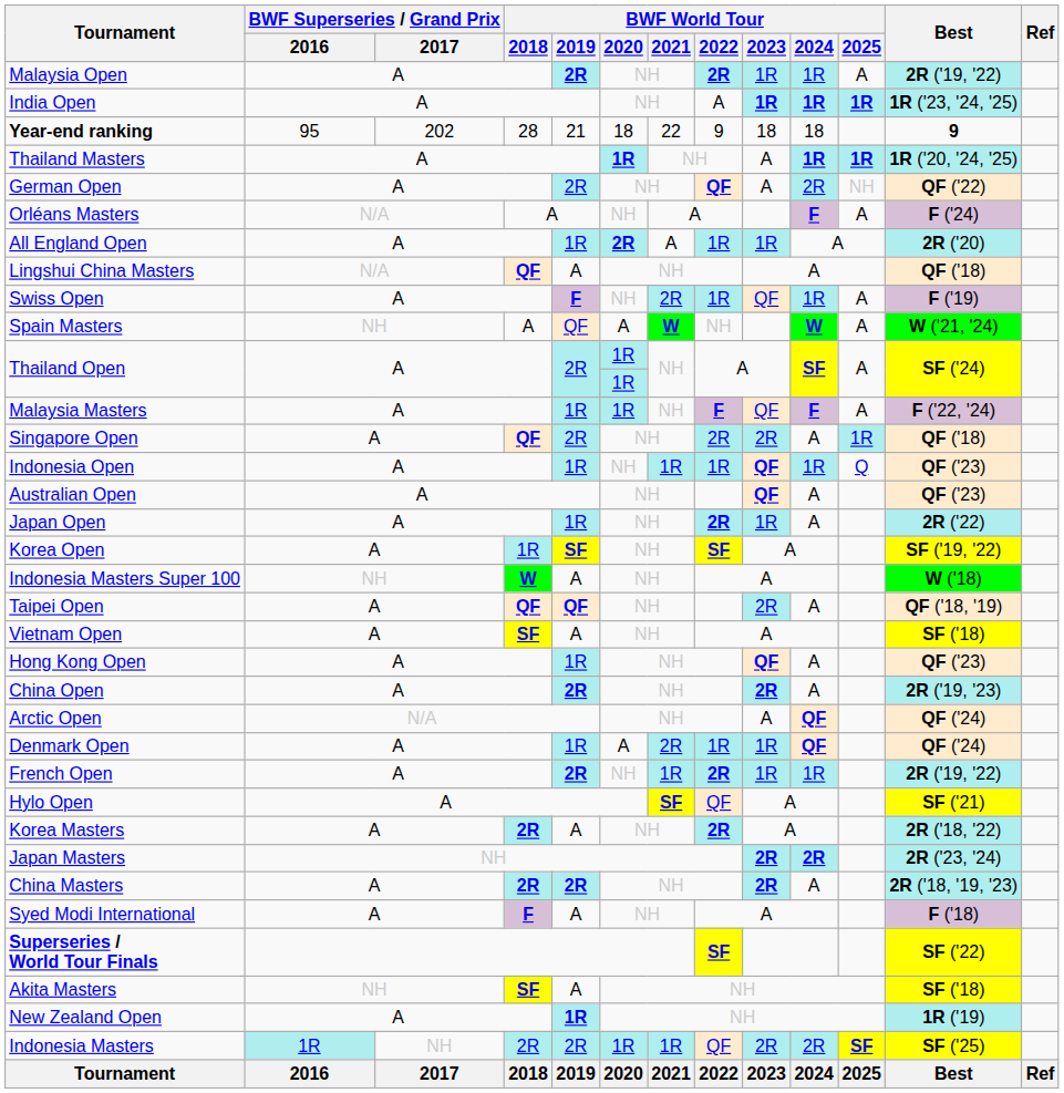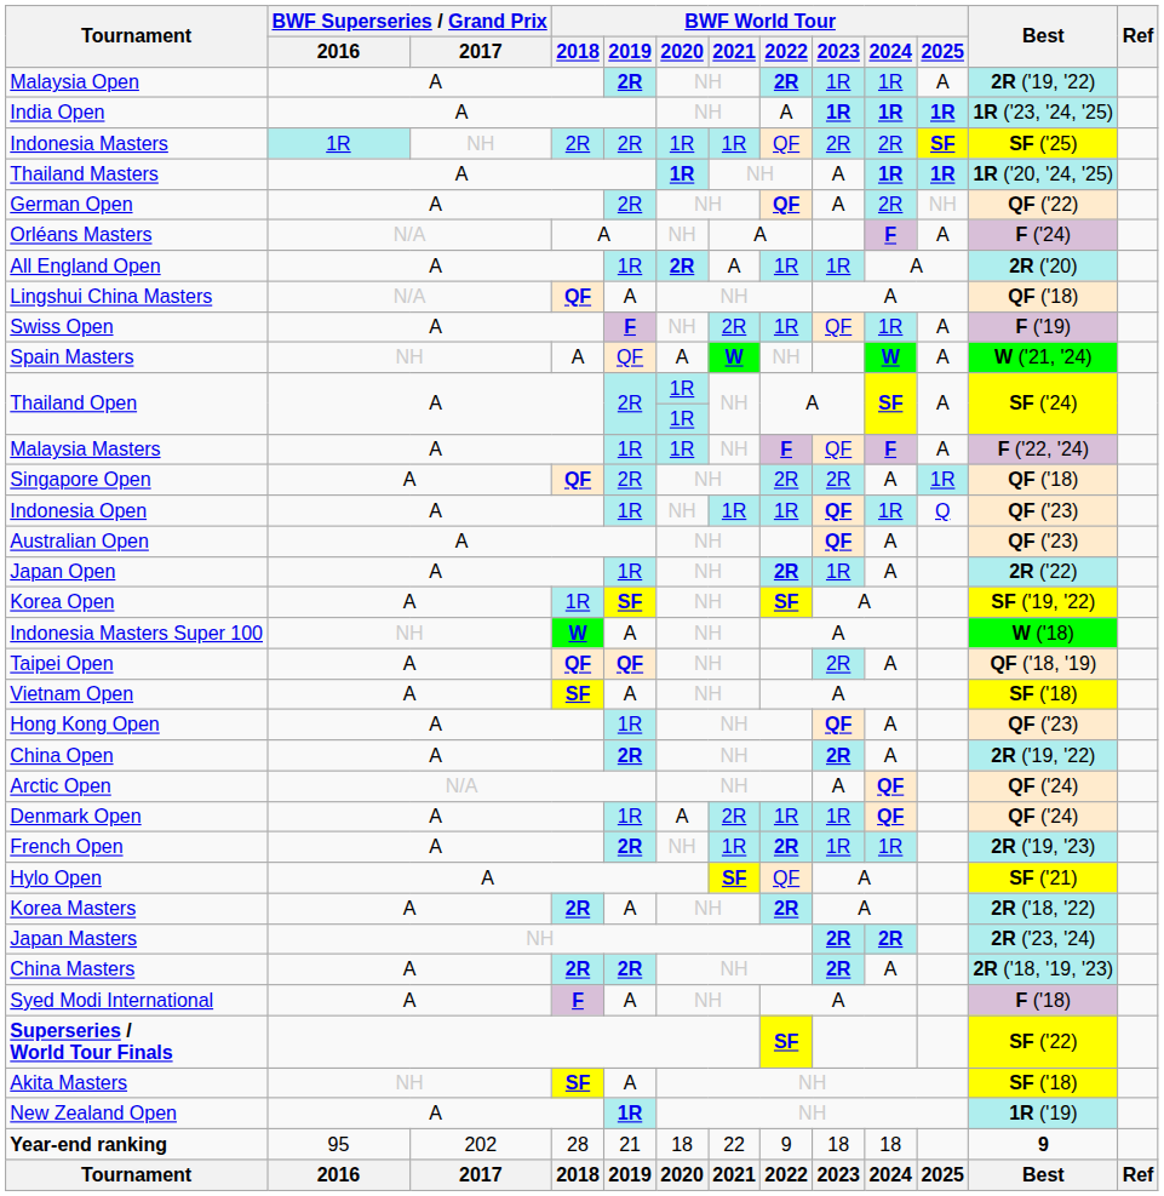 <table style='font-size: 90%; text-align:center;' class='wikitable'>
 <tr>
 <th rowspan="2">Tournament</th>
 <th colspan="2"><a href='#'>BWF Superseries</a> / <a href='#'>Grand Prix</a></th>
 <th colspan="8"><a href='#'>BWF World Tour</a></th>
 <th rowspan="2">Best</th>
 <th rowspan="2">Ref</th>
 </tr>
 <tr>
 <th>2016</th>
 <th>2017</th>
 <th><a href='#'>2018</a></th>
 <th><a href='#'>2019</a></th>
 <th><a href='#'>2020</a></th>
 <th><a href='#'>2021</a></th>
 <th><a href='#'>2022</a></th>
 <th><a href='#'>2023</a></th>
 <th><a href='#'>2024</a></th>
 <th><a href='#'>2025</a></th>
 </tr>
 <tr>
 <td align=left><a href='#'>Malaysia Open</a></td>
 <td colspan="3">A</td>
 <td bgcolor=AFEEEE><strong><a href='#'>2R</a></strong></td>
 <td colspan="2" style=color:#ccc>NH</td>
 <td bgcolor=AFEEEE><strong><a href='#'>2R</a></strong></td>
 <td bgcolor=AFEEEE><a href='#'>1R</a></td>
 <td bgcolor=AFEEEE><a href='#'>1R</a></td>
 <td>A</td>
 <td bgcolor=AFEEEE><strong>2R</strong> ('19, '22)</td>
 <td></td>
 </tr>
 <tr>
 <td align=left><a href='#'>India Open</a></td>
 <td colspan="4">A</td>
 <td colspan="2" style=color:#ccc>NH</td>
 <td>A</td>
 <td bgcolor=AFEEEE><strong><a href='#'>1R</a></strong></td>
 <td bgcolor=AFEEEE><strong><a href='#'>1R</a></strong></td>
 <td bgcolor=AFEEEE><strong><a href='#'>1R</a></strong></td>
 <td bgcolor=AFEEEE><strong>1R</strong> ('23, '24, '25)</td>
 <td></td>
 </tr>
 <tr>
-<td align=left><strong>Year-end ranking</strong></td>
-<td 2016;>95</td>
-<td 2017;>202</td>
-<td 2018;>28</td>
-<td 2019;>21</td>
-<td 2020;>18</td>
-<td 2021;>22</td>
-<td 2022;>9</td>
-<td 2023;>18</td>
-<td 2024;>18</td>
-<td 2025;></td>
-<td Best;><strong>9</strong></td>
+<td align=left><a href='#'>Indonesia Masters</a></td>
+<td bgcolor=AFEEEE><a href='#'>1R</a></td>
+<td style=color:#ccc>NH</td>
+<td bgcolor=AFEEEE><a href='#'>2R</a></td>
+<td bgcolor=AFEEEE><a href='#'>2R</a></td>
+<td bgcolor=AFEEEE><a href='#'>1R</a></td>
+<td bgcolor=AFEEEE><a href='#'>1R</a></td>
+<td bgcolor=FFEBCD><a href='#'>QF</a></td>
+<td bgcolor=AFEEEE><a href='#'>2R</a></td>
+<td bgcolor=AFEEEE><a href='#'>2R</a></td>
+<td bgcolor=FFFF00><strong><a href='#'>SF</a></strong></td>
+<td bgcolor=FFFF00><strong>SF</strong> ('25)</td>
 <td></td>
 </tr>
 <tr>
 <td align=left><a href='#'>Thailand Masters</a></td>
 <td colspan="4">A</td>
 <td bgcolor=AFEEEE><strong><a href='#'>1R</a></strong></td>
 <td colspan="2" style=color:#ccc>NH</td>
 <td>A</td>
 <td bgcolor=AFEEEE><strong><a href='#'>1R</a></strong></td>
 <td bgcolor=AFEEEE><strong><a href='#'>1R</a></strong></td>
 <td bgcolor=AFEEEE><strong>1R</strong> ('20, '24, '25)</td>
 <td></td>
 </tr>
 <tr>
 <td align=left><a href='#'>German Open</a></td>
 <td colspan="3">A</td>
 <td bgcolor=AFEEEE><a href='#'>2R</a></td>
 <td colspan="2" style=color:#ccc>NH</td>
 <td bgcolor=FFEBCD><strong><a href='#'>QF</a></strong></td>
 <td>A</td>
 <td bgcolor=AFEEEE><a href='#'>2R</a></td>
 <td 2025; style=color:#ccc>NH</td>
 <td bgcolor=FFEBCD><strong>QF</strong> ('22)</td>
 <td></td>
 </tr>
 <tr>
 <td align=left><a href='#'>Orléans Masters</a></td>
 <td colspan="2" style=color:#ccc>N/A</td>
 <td colspan="2">A</td>
 <td style=color:#ccc>NH</td>
 <td colspan="2">A</td>
 <td><a href='#'></a></td>
 <td bgcolor=D8BFD8><strong><a href='#'>F</a></strong></td>
 <td>A</td>
 <td bgcolor=D8BFD8><strong>F</strong> ('24)</td>
 <td></td>
 </tr>
 <tr>
 <td align=left><a href='#'>All England Open</a></td>
 <td colspan="3">A</td>
 <td bgcolor=AFEEEE><a href='#'>1R</a></td>
 <td bgcolor=AFEEEE><a href='#'><strong>2R</strong></a></td>
 <td>A</td>
 <td bgcolor=AFEEEE><a href='#'>1R</a></td>
 <td bgcolor=AFEEEE><a href='#'>1R</a></td>
 <td colspan="2">A</td>
 <td bgcolor=AFEEEE><strong>2R</strong> ('20)</td>
 <td></td>
 </tr>
 <tr>
 <td align=left><a href='#'>Lingshui China Masters</a></td>
 <td colspan="2" style=color:#ccc>N/A</td>
 <td bgcolor=FFEBCD><a href='#'><strong>QF</strong></a></td>
 <td>A</td>
 <td colspan="3" style=color:#ccc>NH</td>
 <td colspan="3">A</td>
 <td bgcolor=FFEBCD><strong>QF</strong> ('18)</td>
 <td></td>
 </tr>
 <tr>
 <td align=left><a href='#'>Swiss Open</a></td>
 <td colspan="3">A</td>
 <td bgcolor=D8BFD8><a href='#'><strong>F</strong></a></td>
 <td style=color:#ccc>NH</td>
 <td bgcolor=AFEEEE><a href='#'>2R</a></td>
 <td bgcolor=AFEEEE><a href='#'>1R</a></td>
 <td bgcolor=FFEBCD><a href='#'>QF</a></td>
 <td bgcolor=AFEEEE><a href='#'>1R</a></td>
 <td>A</td>
 <td bgcolor=D8BFD8><strong>F</strong> ('19)</td>
 <td></td>
 </tr>
 <tr>
 <td align=left><a href='#'>Spain Masters</a></td>
 <td colspan="2" style=color:#ccc>NH</td>
 <td>A</td>
 <td bgcolor=FFEBCD><a href='#'>QF</a></td>
 <td>A</td>
 <td bgcolor=00FF00><a href='#'><strong>W</strong></a></td>
 <td 2022; style=color:#ccc>NH</td>
 <td><a href='#'></a></td>
 <td bgcolor=00FF00><strong><a href='#'>W</a></strong></td>
 <td>A</td>
 <td bgcolor=00FF00><strong>W</strong> ('21, '24)</td>
 <td></td>
 </tr>
 <tr>
 <td rowspan="2" align=left><a href='#'>Thailand Open</a></td>
 <td rowspan="2" colspan="3">A</td>
 <td rowspan="2" bgcolor=AFEEEE><a href='#'>2R</a></td>
 <td bgcolor=AFEEEE><a href='#'>1R</a></td>
 <td rowspan="2" style=color:#ccc>NH</td>
 <td rowspan="2" colspan="2">A</td>
 <td rowspan="2" bgcolor=FFFF00><strong><a href='#'>SF</a></strong></td>
 <td rowspan="2">A</td>
 <td rowspan="2" bgcolor=FFFF00><strong>SF</strong> ('24)</td>
 <td rowspan="2"></td>
 </tr>
 <tr>
 <td bgcolor=AFEEEE><a href='#'>1R</a></td>
 </tr>
 <tr>
 <td align=left><a href='#'>Malaysia Masters</a></td>
 <td colspan="3">A</td>
 <td bgcolor=AFEEEE><a href='#'>1R</a></td>
 <td bgcolor=AFEEEE><a href='#'>1R</a></td>
 <td style=color:#ccc>NH</td>
 <td bgcolor=D8BFD8><strong><a href='#'>F</a></strong></td>
 <td bgcolor=FFEBCD><a href='#'>QF</a></td>
 <td bgcolor=D8BFD8><strong><a href='#'>F</a></strong></td>
 <td>A</td>
 <td bgcolor=D8BFD8><strong>F</strong> ('22, '24)</td>
 <td></td>
 </tr>
 <tr>
 <td align=left><a href='#'>Singapore Open</a></td>
 <td colspan="2">A</td>
 <td bgcolor=FFEBCD><a href='#'><strong>QF</strong></a></td>
 <td bgcolor=AFEEEE><a href='#'>2R</a></td>
 <td colspan="2" style=color:#ccc>NH</td>
 <td bgcolor=AFEEEE><a href='#'>2R</a></td>
 <td bgcolor=AFEEEE><a href='#'>2R</a></td>
 <td>A</td>
 <td bgcolor=AFEEEE><a href='#'>1R</a></td>
 <td bgcolor=FFEBCD><strong>QF</strong> ('18)</td>
 <td></td>
 </tr>
 <tr>
 <td align=left><a href='#'>Indonesia Open</a></td>
 <td colspan="3">A</td>
 <td bgcolor=AFEEEE><a href='#'>1R</a></td>
 <td style=color:#ccc>NH</td>
 <td bgcolor=AFEEEE><a href='#'>1R</a></td>
 <td bgcolor=AFEEEE><a href='#'>1R</a></td>
 <td bgcolor=FFEBCD><strong><a href='#'>QF</a></strong></td>
 <td bgcolor=AFEEEE><a href='#'>1R</a></td>
 <td><a href='#'>Q</a></td>
 <td bgcolor=FFEBCD><strong>QF</strong> ('23)</td>
 <td></td>
 </tr>
 <tr>
 <td align=left><a href='#'>Australian Open</a></td>
 <td colspan="4">A</td>
 <td colspan="2" style=color:#ccc>NH</td>
 <td><a href='#'></a></td>
 <td bgcolor=FFEBCD><strong><a href='#'>QF</a></strong></td>
 <td>A</td>
 <td></td>
 <td bgcolor=FFEBCD><strong>QF</strong> ('23)</td>
 <td></td>
 </tr>
 <tr>
 <td align=left><a href='#'>Japan Open</a></td>
 <td colspan="3">A</td>
 <td bgcolor=AFEEEE><a href='#'>1R</a></td>
 <td colspan="2" style=color:#ccc>NH</td>
 <td bgcolor=AFEEEE><strong><a href='#'>2R</a></strong></td>
 <td bgcolor=AFEEEE><a href='#'>1R</a></td>
 <td>A</td>
 <td></td>
 <td bgcolor=AFEEEE><strong>2R</strong> ('22)</td>
 <td></td>
 </tr>
 <tr>
 <td align=left><a href='#'>Korea Open</a></td>
 <td colspan="2">A</td>
 <td bgcolor=AFEEEE><a href='#'>1R</a></td>
 <td bgcolor=FFFF00><strong><a href='#'>SF</a></strong></td>
 <td colspan="2" style=color:#ccc>NH</td>
 <td bgcolor=FFFF00><strong><a href='#'>SF</a></strong></td>
 <td colspan="2">A</td>
 <td></td>
 <td bgcolor=FFFF00><strong>SF</strong> ('19, '22)</td>
 <td></td>
 </tr>
 <tr>
 <td align=left><a href='#'>Indonesia Masters Super 100</a></td>
 <td colspan="2" style=color:#ccc>NH</td>
 <td bgcolor=00FF00><a href='#'><strong>W</strong></a></td>
 <td>A</td>
 <td colspan="2" style=color:#ccc>NH</td>
 <td colspan="3">A</td>
 <td></td>
 <td bgcolor=00FF00><strong>W</strong> ('18)</td>
 <td></td>
 </tr>
 <tr>
 <td align=left><a href='#'>Taipei Open</a></td>
 <td colspan="2">A</td>
 <td bgcolor=FFEBCD><a href='#'><strong>QF</strong></a></td>
 <td bgcolor=FFEBCD><a href='#'><strong>QF</strong></a></td>
 <td colspan="2" style=color:#ccc>NH</td>
 <td><a href='#'></a></td>
 <td bgcolor=AFEEEE><a href='#'>2R</a></td>
 <td>A</td>
 <td></td>
 <td bgcolor=FFEBCD><strong>QF</strong> ('18, '19)</td>
 <td></td>
 </tr>
 <tr>
 <td align=left><a href='#'>Vietnam Open</a></td>
 <td colspan="2">A</td>
 <td bgcolor=FFFF00><a href='#'><strong>SF</strong></a></td>
 <td>A</td>
 <td colspan="2" style=color:#ccc>NH</td>
 <td colspan="3">A</td>
 <td></td>
 <td bgcolor=FFFF00><strong>SF</strong> ('18)</td>
 <td></td>
 </tr>
 <tr>
 <td align=left><a href='#'>Hong Kong Open</a></td>
 <td colspan="3">A</td>
 <td bgcolor=AFEEEE><a href='#'>1R</a></td>
 <td colspan="3" style=color:#ccc>NH</td>
 <td bgcolor=FFEBCD><a href='#'><strong>QF</strong></a></td>
 <td>A</td>
 <td></td>
 <td bgcolor=FFEBCD><strong>QF</strong> ('23)</td>
 <td></td>
 </tr>
 <tr>
 <td align=left><a href='#'>China Open</a></td>
 <td colspan="3">A</td>
 <td bgcolor=AFEEEE><a href='#'><strong>2R</strong></a></td>
 <td colspan="3" style=color:#ccc>NH</td>
 <td bgcolor=AFEEEE><a href='#'><strong>2R</strong></a></td>
 <td>A</td>
 <td></td>
-<td bgcolor=AFEEEE><strong>2R</strong> ('19, '23)</td>
+<td bgcolor=AFEEEE><strong>2R</strong> ('19, '22)</td>
 <td></td>
 </tr>
 <tr>
 <td align=left><a href='#'>Arctic Open</a></td>
 <td colspan="4" style=color:#ccc>N/A</td>
 <td colspan="3" style=color:#ccc>NH</td>
 <td>A</td>
 <td bgcolor=FFEBCD><strong><a href='#'>QF</a></strong></td>
 <td></td>
 <td bgcolor=FFEBCD><strong>QF</strong> ('24)</td>
 <td></td>
 </tr>
 <tr>
 <td align=left><a href='#'>Denmark Open</a></td>
 <td colspan="3">A</td>
 <td bgcolor=AFEEEE><a href='#'>1R</a></td>
 <td>A</td>
 <td bgcolor=AFEEEE><a href='#'>2R</a></td>
 <td bgcolor=AFEEEE><a href='#'>1R</a></td>
 <td bgcolor=AFEEEE><a href='#'>1R</a></td>
 <td bgcolor=FFEBCD><strong><a href='#'>QF</a></strong></td>
 <td></td>
 <td bgcolor=FFEBCD><strong>QF</strong> ('24)</td>
 <td></td>
 </tr>
 <tr>
 <td align=left><a href='#'>French Open</a></td>
 <td colspan="3">A</td>
 <td bgcolor=AFEEEE><a href='#'><strong>2R</strong></a></td>
 <td style=color:#ccc>NH</td>
 <td bgcolor=AFEEEE><a href='#'>1R</a></td>
 <td bgcolor=AFEEEE><strong><a href='#'>2R</a></strong></td>
 <td bgcolor=AFEEEE><a href='#'>1R</a></td>
 <td bgcolor=AFEEEE><a href='#'>1R</a></td>
 <td></td>
-<td bgcolor=AFEEEE><strong>2R</strong> ('19, '22)</td>
+<td bgcolor=AFEEEE><strong>2R</strong> ('19, '23)</td>
 <td></td>
 </tr>
 <tr>
 <td align=left><a href='#'>Hylo Open</a></td>
 <td colspan="5">A</td>
 <td bgcolor=FFFF00><strong><a href='#'>SF</a></strong></td>
 <td bgcolor=FFEBCD><a href='#'>QF</a></td>
 <td colspan="2">A</td>
 <td></td>
 <td bgcolor=FFFF00><strong>SF</strong> ('21)</td>
 <td></td>
 </tr>
 <tr>
 <td align=left><a href='#'>Korea Masters</a></td>
 <td colspan="2">A</td>
 <td bgcolor=AFEEEE><strong><a href='#'>2R</a></strong></td>
 <td>A</td>
 <td colspan="2" style=color:#ccc>NH</td>
 <td bgcolor=AFEEEE><strong><a href='#'>2R</a></strong></td>
 <td colspan="2">A</td>
 <td></td>
 <td bgcolor=AFEEEE><strong>2R</strong> ('18, '22)</td>
 <td></td>
 </tr>
 <tr>
 <td align=left><a href='#'>Japan Masters</a></td>
 <td colspan="7" style=color:#ccc>NH</td>
 <td bgcolor=AFEEEE><strong><a href='#'>2R</a></strong></td>
 <td bgcolor=AFEEEE><strong><a href='#'>2R</a></strong></td>
 <td></td>
 <td bgcolor=AFEEEE><strong>2R</strong> ('23, '24)</td>
 <td></td>
 </tr>
 <tr>
 <td align=left><a href='#'>China Masters</a></td>
 <td colspan="2">A</td>
 <td bgcolor=AFEEEE><a href='#'><strong>2R</strong></a></td>
 <td bgcolor=AFEEEE><a href='#'><strong>2R</strong></a></td>
 <td colspan="3" style=color:#ccc>NH</td>
 <td bgcolor=AFEEEE><a href='#'><strong>2R</strong></a></td>
 <td>A</td>
 <td></td>
 <td bgcolor=AFEEEE><strong>2R</strong> ('18, '19, '23)</td>
 <td></td>
 </tr>
 <tr>
 <td align=left><a href='#'>Syed Modi International</a></td>
 <td colspan="2">A</td>
 <td bgcolor=D8BFD8><a href='#'><strong>F</strong></a></td>
 <td>A</td>
 <td colspan="2" style=color:#ccc>NH</td>
 <td colspan="3">A</td>
 <td></td>
 <td bgcolor=D8BFD8><strong>F</strong> ('18)</td>
 <td></td>
 </tr>
 <tr>
 <td align=left><strong><a href='#'>Superseries</a> /<br> <a href='#'>World Tour Finals</a></strong></td>
 <td colspan="6"></td>
 <td bgcolor=FFFF00><strong><a href='#'>SF</a></strong></td>
 <td colspan="2"></td>
 <td></td>
 <td bgcolor=FFFF00><strong>SF</strong> ('22)</td>
 <td></td>
 </tr>
 <tr>
 <td align=left><a href='#'>Akita Masters</a></td>
 <td colspan="2" style=color:#ccc>NH</td>
 <td bgcolor=FFFF00><a href='#'><strong>SF</strong></a></td>
 <td>A</td>
 <td colspan="6" style=color:#ccc>NH</td>
 <td bgcolor=FFFF00><strong>SF</strong> ('18)</td>
 <td></td>
 </tr>
 <tr>
 <td align=left><a href='#'>New Zealand Open</a></td>
 <td colspan="3">A</td>
 <td bgcolor=AFEEEE><a href='#'><strong>1R</strong></a></td>
 <td colspan="6" style=color:#ccc>NH</td>
 <td bgcolor=AFEEEE><strong>1R</strong> ('19)</td>
 <td></td>
 </tr>
 <tr>
-<td align=left><a href='#'>Indonesia Masters</a></td>
-<td bgcolor=AFEEEE><a href='#'>1R</a></td>
-<td style=color:#ccc>NH</td>
-<td bgcolor=AFEEEE><a href='#'>2R</a></td>
-<td bgcolor=AFEEEE><a href='#'>2R</a></td>
-<td bgcolor=AFEEEE><a href='#'>1R</a></td>
-<td bgcolor=AFEEEE><a href='#'>1R</a></td>
-<td bgcolor=FFEBCD><a href='#'>QF</a></td>
-<td bgcolor=AFEEEE><a href='#'>2R</a></td>
-<td bgcolor=AFEEEE><a href='#'>2R</a></td>
-<td bgcolor=FFFF00><strong><a href='#'>SF</a></strong></td>
-<td bgcolor=FFFF00><strong>SF</strong> ('25)</td>
+<td align=left><strong>Year-end ranking</strong></td>
+<td 2016;>95</td>
+<td 2017;>202</td>
+<td 2018;>28</td>
+<td 2019;>21</td>
+<td 2020;>18</td>
+<td 2021;>22</td>
+<td 2022;>9</td>
+<td 2023;>18</td>
+<td 2024;>18</td>
+<td 2025;></td>
+<td Best;><strong>9</strong></td>
 <td></td>
 </tr>
 <tr>
 <th>Tournament</th>
 <th>2016</th>
 <th>2017</th>
 <th>2018</th>
 <th>2019</th>
 <th>2020</th>
 <th>2021</th>
 <th>2022</th>
 <th>2023</th>
 <th>2024</th>
 <th>2025</th>
 <th>Best</th>
 <th>Ref</th>
 </tr>
 </table>
